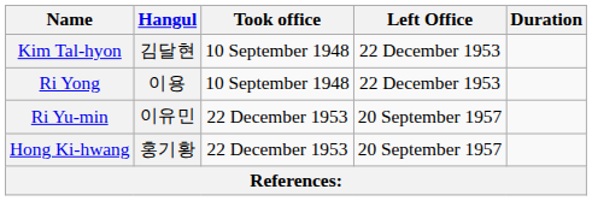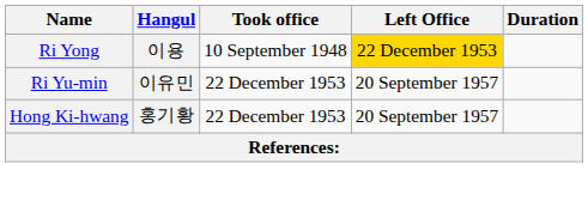 <table class="wikitable sortable">
 <tr>
 <th>Name</th>
 <th class="unsortable"><a href='#'>Hangul</a></th>
 <th>Took office</th>
 <th>Left Office</th>
 <th>Duration</th>
 </tr>
 <tr>
-<th align="center" scope="row" style="font-weight:normal;"><a href='#'>Kim Tal-hyon</a></th>
-<th align="center" scope="row" style="font-weight:normal;">김달현</th>
-<td align="center">10 September 1948</td>
-<td align="center">22 December 1953</td>
-<td align="center"></td>
-</tr>
-<tr>
 <th align="center" scope="row" style="font-weight:normal;"><a href='#'>Ri Yong</a></th>
 <th align="center" scope="row" style="font-weight:normal;">이용</th>
 <td align="center">10 September 1948</td>
-<td align="center">22 December 1953</td>
+<td align="center" style="background: gold;">22 December 1953</td>
 <td align="center"></td>
 </tr>
 <tr>
 <th align="center" scope="row" style="font-weight:normal;"><a href='#'>Ri Yu-min</a></th>
 <th align="center" scope="row" style="font-weight:normal;">이유민</th>
 <td align="center">22 December 1953</td>
 <td align="center">20 September 1957</td>
 <td align="center"></td>
 </tr>
 <tr>
 <th align="center" scope="row" style="font-weight:normal;"><a href='#'>Hong Ki-hwang</a></th>
 <th align="center" scope="row" style="font-weight:normal;">홍기황</th>
 <td align="center">22 December 1953</td>
 <td align="center">20 September 1957</td>
 <td align="center"></td>
 </tr>
 <tr>
 <th colspan="5" unsortable><strong>References:</strong><br></th>
 </tr>
 </table>
